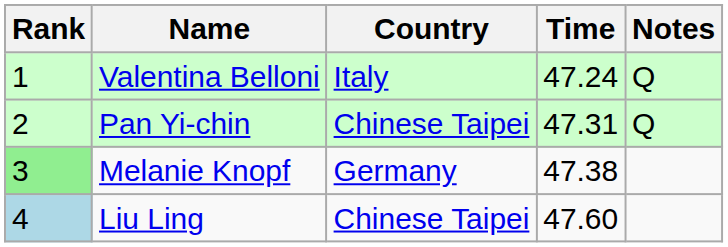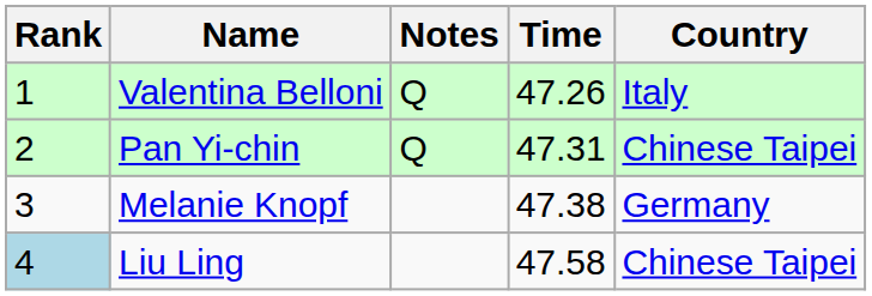 <table class="wikitable" style="font-size:95%" style="text-align:center; width:35em;">
 <tr>
 <th>Rank</th>
 <th>Name</th>
+<th>Notes</th>
+<th>Time</th>
 <th>Country</th>
-<th>Time</th>
-<th>Notes</th>
 </tr>
 <tr bgcolor=ccffcc>
 <td>1</td>
 <td align=left><a href='#'>Valentina Belloni</a></td>
+<td>Q</td>
+<td>47.26</td>
 <td align="left"> <a href='#'>Italy</a></td>
-<td>47.24</td>
-<td>Q</td>
 </tr>
 <tr bgcolor=ccffcc>
 <td>2</td>
 <td align=left><a href='#'>Pan Yi-chin</a></td>
+<td>Q</td>
+<td>47.31</td>
 <td align="left"> <a href='#'>Chinese Taipei</a></td>
-<td>47.31</td>
-<td>Q</td>
 </tr>
 <tr>
-<td style="background: lightgreen;">3</td>
+<td>3</td>
 <td align=left><a href='#'>Melanie Knopf</a></td>
+<td></td>
+<td>47.38</td>
 <td align="left"> <a href='#'>Germany</a></td>
-<td>47.38</td>
-<td></td>
 </tr>
 <tr>
 <td style="background: lightblue;">4</td>
 <td align=left><a href='#'>Liu Ling</a></td>
+<td></td>
+<td>47.58</td>
 <td align="left"> <a href='#'>Chinese Taipei</a></td>
-<td>47.60</td>
-<td></td>
 </tr>
 </table>
